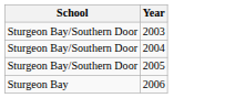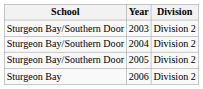 <table class="wikitable">
 <tr>
 <th>School</th>
 <th>Year</th>
+<th>Division</th>
 </tr>
 <tr>
 <td>Sturgeon Bay/Southern Door</td>
 <td>2003</td>
+<td>Division 2</td>
 </tr>
 <tr>
 <td>Sturgeon Bay/Southern Door</td>
 <td>2004</td>
+<td>Division 2</td>
 </tr>
 <tr>
 <td>Sturgeon Bay/Southern Door</td>
 <td>2005</td>
+<td>Division 2</td>
 </tr>
 <tr>
 <td>Sturgeon Bay</td>
 <td>2006</td>
+<td>Division 2</td>
 </tr>
 </table>
